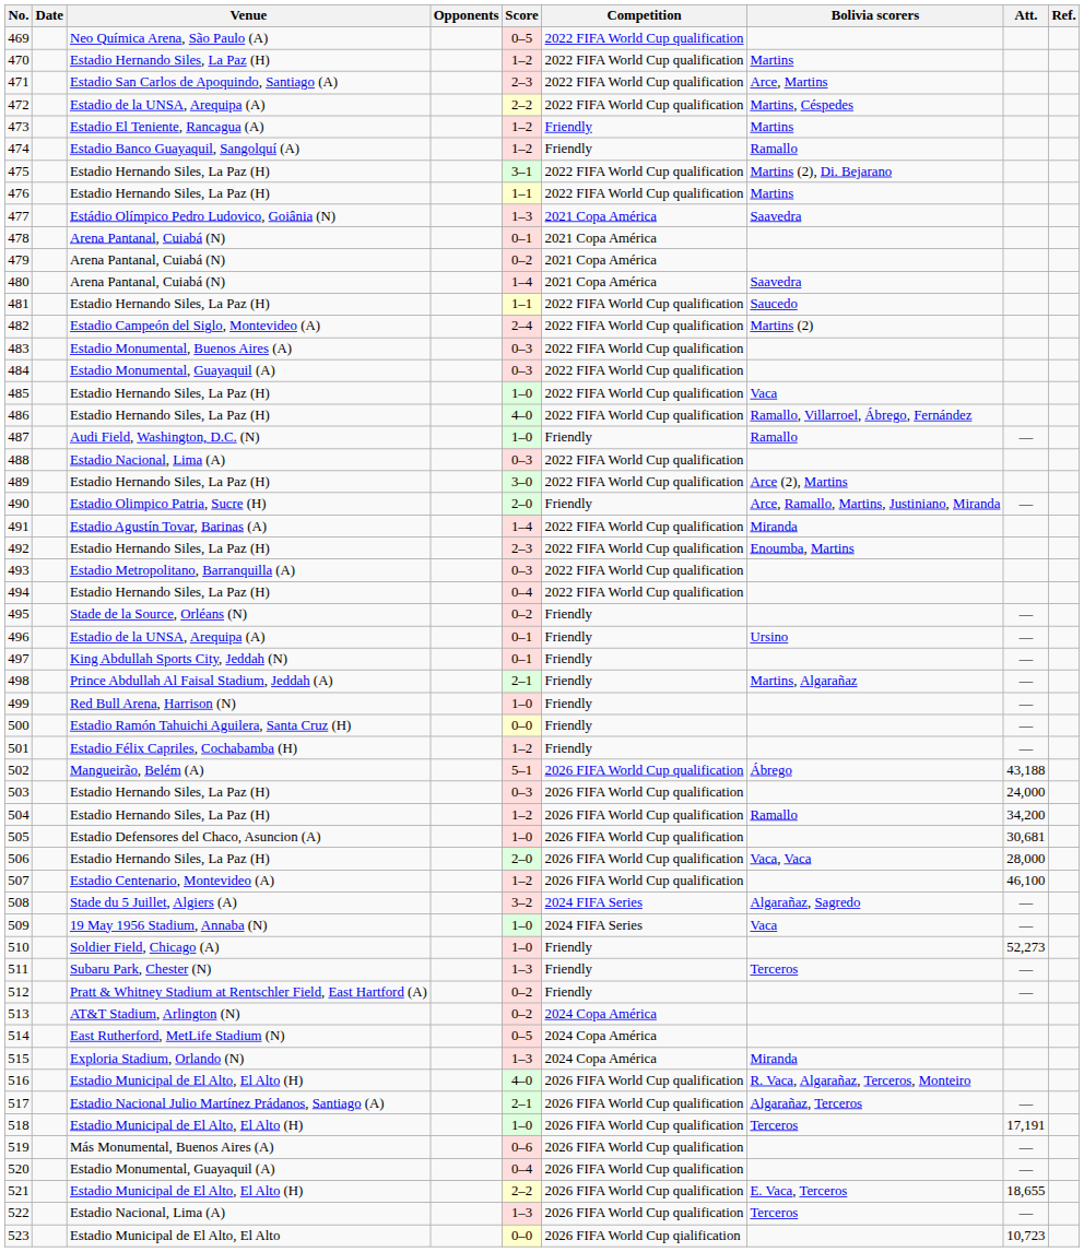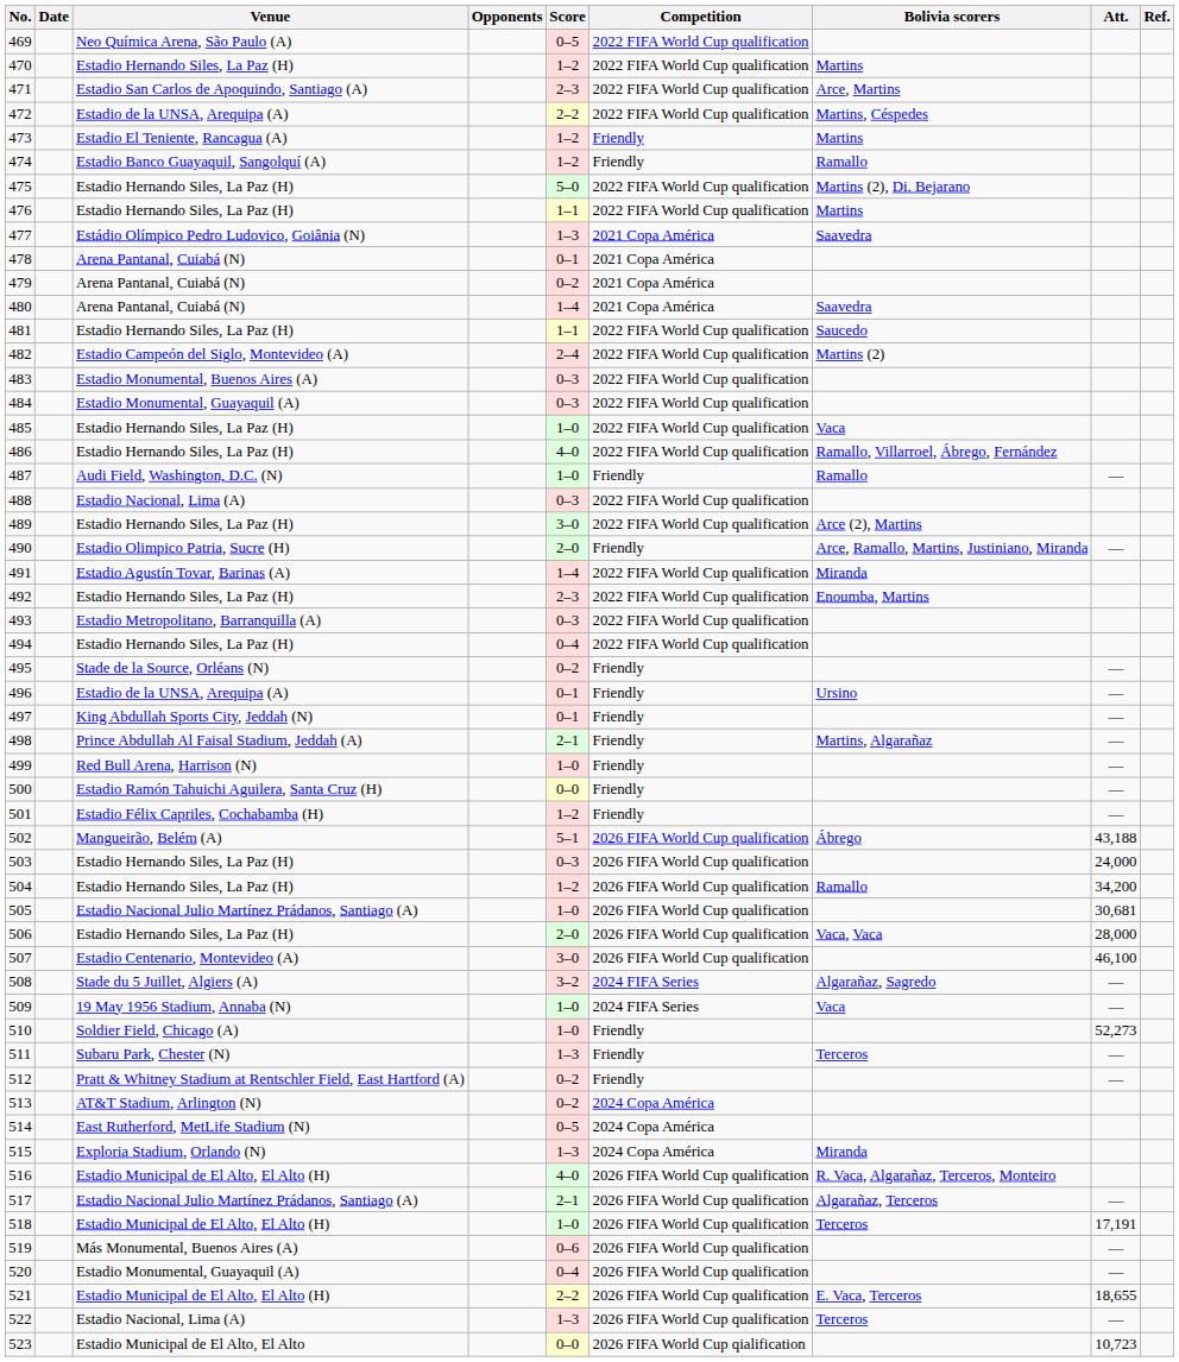 <table class="wikitable sortable">
 <tr>
 <th>No.</th>
 <th>Date</th>
 <th>Venue</th>
 <th>Opponents</th>
 <th>Score</th>
 <th>Competition</th>
 <th class=unsortable>Bolivia scorers</th>
 <th>Att.</th>
 <th class=unsortable>Ref.</th>
 </tr>
 <tr>
 <td>469</td>
 <td></td>
 <td><a href='#'>Neo Química Arena</a>, <a href='#'>São Paulo</a> (A)</td>
 <td></td>
 <td align=center bgcolor=#ffdddd>0–5</td>
 <td><a href='#'>2022 FIFA World Cup qualification</a></td>
 <td></td>
 <td align=center></td>
 <td></td>
 </tr>
 <tr>
 <td>470</td>
 <td></td>
 <td><a href='#'>Estadio Hernando Siles</a>, <a href='#'>La Paz</a> (H)</td>
 <td></td>
 <td align=center bgcolor=#ffdddd>1–2</td>
 <td>2022 FIFA World Cup qualification</td>
 <td><a href='#'>Martins</a></td>
 <td align=center></td>
 <td></td>
 </tr>
 <tr>
 <td>471</td>
 <td></td>
 <td><a href='#'>Estadio San Carlos de Apoquindo</a>, <a href='#'>Santiago</a> (A)</td>
 <td></td>
 <td align=center bgcolor=#ffdddd>2–3</td>
 <td>2022 FIFA World Cup qualification</td>
 <td><a href='#'>Arce</a>, <a href='#'>Martins</a></td>
 <td align=center></td>
 <td></td>
 </tr>
 <tr>
 <td>472</td>
 <td></td>
 <td><a href='#'>Estadio de la UNSA</a>, <a href='#'>Arequipa</a> (A)</td>
 <td></td>
 <td align=center bgcolor=#ffffcc>2–2</td>
 <td>2022 FIFA World Cup qualification</td>
 <td><a href='#'>Martins</a>, <a href='#'>Céspedes</a></td>
 <td align=center></td>
 <td></td>
 </tr>
 <tr>
 <td>473</td>
 <td></td>
 <td><a href='#'>Estadio El Teniente</a>, <a href='#'>Rancagua</a> (A)</td>
 <td></td>
 <td align=center bgcolor=#ffdddd>1–2</td>
 <td><a href='#'>Friendly</a></td>
 <td><a href='#'>Martins</a></td>
 <td align=center></td>
 <td></td>
 </tr>
 <tr>
 <td>474</td>
 <td></td>
 <td><a href='#'>Estadio Banco Guayaquil</a>, <a href='#'>Sangolquí</a> (A)</td>
 <td></td>
 <td align=center bgcolor=#ffdddd>1–2</td>
 <td>Friendly</td>
 <td><a href='#'>Ramallo</a></td>
 <td align=center></td>
 <td></td>
 </tr>
 <tr>
 <td>475</td>
 <td></td>
 <td>Estadio Hernando Siles, La Paz (H)</td>
 <td></td>
-<td align=center bgcolor=#ddffdd>3–1</td>
+<td align=center bgcolor=#ddffdd>5–0</td>
 <td>2022 FIFA World Cup qualification</td>
 <td><a href='#'>Martins</a> (2), <a href='#'>Di. Bejarano</a></td>
 <td align=center></td>
 <td></td>
 </tr>
 <tr>
 <td>476</td>
 <td></td>
 <td>Estadio Hernando Siles, La Paz (H)</td>
 <td></td>
 <td align=center bgcolor=#ffffcc>1–1</td>
 <td>2022 FIFA World Cup qualification</td>
 <td><a href='#'>Martins</a></td>
 <td align=center></td>
 <td></td>
 </tr>
 <tr>
 <td>477</td>
 <td></td>
 <td><a href='#'>Estádio Olímpico Pedro Ludovico</a>, <a href='#'>Goiânia</a> (N)</td>
 <td></td>
 <td align=center bgcolor=#ffdddd>1–3</td>
 <td><a href='#'>2021 Copa América</a></td>
 <td><a href='#'>Saavedra</a></td>
 <td align=center></td>
 <td></td>
 </tr>
 <tr>
 <td>478</td>
 <td></td>
 <td><a href='#'>Arena Pantanal</a>, <a href='#'>Cuiabá</a> (N)</td>
 <td></td>
 <td align=center bgcolor=#ffdddd>0–1</td>
 <td>2021 Copa América</td>
 <td></td>
 <td align=center></td>
 <td></td>
 </tr>
 <tr>
 <td>479</td>
 <td></td>
 <td>Arena Pantanal, Cuiabá (N)</td>
 <td></td>
 <td align=center bgcolor=#ffdddd>0–2</td>
 <td>2021 Copa América</td>
 <td></td>
 <td align=center></td>
 <td></td>
 </tr>
 <tr>
 <td>480</td>
 <td></td>
 <td>Arena Pantanal, Cuiabá (N)</td>
 <td></td>
 <td align=center bgcolor=#ffdddd>1–4</td>
 <td>2021 Copa América</td>
 <td><a href='#'>Saavedra</a></td>
 <td align=center></td>
 <td></td>
 </tr>
 <tr>
 <td>481</td>
 <td></td>
 <td>Estadio Hernando Siles, La Paz (H)</td>
 <td></td>
 <td align=center bgcolor=#ffffcc>1–1</td>
 <td>2022 FIFA World Cup qualification</td>
 <td><a href='#'>Saucedo</a></td>
 <td align=center></td>
 <td></td>
 </tr>
 <tr>
 <td>482</td>
 <td></td>
 <td><a href='#'>Estadio Campeón del Siglo</a>, <a href='#'>Montevideo</a> (A)</td>
 <td></td>
 <td align=center bgcolor=#ffdddd>2–4</td>
 <td>2022 FIFA World Cup qualification</td>
 <td><a href='#'>Martins</a> (2)</td>
 <td align=center></td>
 <td></td>
 </tr>
 <tr>
 <td>483</td>
 <td></td>
 <td><a href='#'>Estadio Monumental</a>, <a href='#'>Buenos Aires</a> (A)</td>
 <td></td>
 <td align=center bgcolor=#ffdddd>0–3</td>
 <td>2022 FIFA World Cup qualification</td>
 <td></td>
 <td align=center></td>
 <td></td>
 </tr>
 <tr>
 <td>484</td>
 <td></td>
 <td><a href='#'>Estadio Monumental</a>, <a href='#'>Guayaquil</a> (A)</td>
 <td></td>
 <td align=center bgcolor=#ffdddd>0–3</td>
 <td>2022 FIFA World Cup qualification</td>
 <td></td>
 <td align=center></td>
 <td></td>
 </tr>
 <tr>
 <td>485</td>
 <td></td>
 <td>Estadio Hernando Siles, La Paz (H)</td>
 <td></td>
 <td align=center bgcolor=#ddffdd>1–0</td>
 <td>2022 FIFA World Cup qualification</td>
 <td><a href='#'>Vaca</a></td>
 <td align=center></td>
 <td></td>
 </tr>
 <tr>
 <td>486</td>
 <td></td>
 <td>Estadio Hernando Siles, La Paz (H)</td>
 <td></td>
 <td align=center bgcolor=#ddffdd>4–0</td>
 <td>2022 FIFA World Cup qualification</td>
 <td><a href='#'>Ramallo</a>, <a href='#'>Villarroel</a>, <a href='#'>Ábrego</a>, <a href='#'>Fernández</a></td>
 <td align=center></td>
 <td></td>
 </tr>
 <tr>
 <td>487</td>
 <td></td>
 <td><a href='#'>Audi Field</a>, <a href='#'>Washington, D.C.</a> (N)</td>
 <td></td>
 <td align=center bgcolor=#ddffdd>1–0</td>
 <td>Friendly</td>
 <td><a href='#'>Ramallo</a></td>
 <td align=center>—</td>
 <td></td>
 </tr>
 <tr>
 <td>488</td>
 <td></td>
 <td><a href='#'>Estadio Nacional</a>, <a href='#'>Lima</a> (A)</td>
 <td></td>
 <td align=center bgcolor=#ffdddd>0–3</td>
 <td>2022 FIFA World Cup qualification</td>
 <td></td>
 <td align=center></td>
 <td></td>
 </tr>
 <tr>
 <td>489</td>
 <td></td>
 <td>Estadio Hernando Siles, La Paz (H)</td>
 <td></td>
 <td align=center bgcolor=#ddffdd>3–0</td>
 <td>2022 FIFA World Cup qualification</td>
 <td><a href='#'>Arce</a> (2), <a href='#'>Martins</a></td>
 <td align=center></td>
 <td></td>
 </tr>
 <tr>
 <td>490</td>
 <td></td>
 <td><a href='#'>Estadio Olimpico Patria</a>, <a href='#'>Sucre</a> (H)</td>
 <td></td>
 <td align=center bgcolor=#ddffdd>2–0</td>
 <td>Friendly</td>
 <td><a href='#'>Arce</a>, <a href='#'>Ramallo</a>, <a href='#'>Martins</a>, <a href='#'>Justiniano</a>, <a href='#'>Miranda</a></td>
 <td align=center>—</td>
 <td></td>
 </tr>
 <tr>
 <td>491</td>
 <td></td>
 <td><a href='#'>Estadio Agustín Tovar</a>, <a href='#'>Barinas</a> (A)</td>
 <td></td>
 <td align=center bgcolor=#ffdddd>1–4</td>
 <td>2022 FIFA World Cup qualification</td>
 <td><a href='#'>Miranda</a></td>
 <td align=center></td>
 <td></td>
 </tr>
 <tr>
 <td>492</td>
 <td></td>
 <td>Estadio Hernando Siles, La Paz (H)</td>
 <td></td>
 <td align=center bgcolor=#ffdddd>2–3</td>
 <td>2022 FIFA World Cup qualification</td>
 <td><a href='#'>Enoumba</a>, <a href='#'>Martins</a></td>
 <td align=center></td>
 <td></td>
 </tr>
 <tr>
 <td>493</td>
 <td></td>
 <td><a href='#'>Estadio Metropolitano</a>, <a href='#'>Barranquilla</a> (A)</td>
 <td></td>
 <td align=center bgcolor=#ffdddd>0–3</td>
 <td>2022 FIFA World Cup qualification</td>
 <td></td>
 <td align=center></td>
 <td></td>
 </tr>
 <tr>
 <td>494</td>
 <td></td>
 <td>Estadio Hernando Siles, La Paz (H)</td>
 <td></td>
 <td align=center bgcolor=#ffdddd>0–4</td>
 <td>2022 FIFA World Cup qualification</td>
 <td></td>
 <td align=center></td>
 <td></td>
 </tr>
 <tr>
 <td>495</td>
 <td></td>
 <td><a href='#'>Stade de la Source</a>, <a href='#'>Orléans</a> (N)</td>
 <td></td>
 <td align=center bgcolor=#ffdddd>0–2</td>
 <td>Friendly</td>
 <td></td>
 <td align=center>—</td>
 <td></td>
 </tr>
 <tr>
 <td>496</td>
 <td></td>
 <td><a href='#'>Estadio de la UNSA</a>, <a href='#'>Arequipa</a> (A)</td>
 <td></td>
 <td align=center bgcolor=#ffdddd>0–1</td>
 <td>Friendly</td>
 <td><a href='#'>Ursino</a></td>
 <td align=center>—</td>
 <td></td>
 </tr>
 <tr>
 <td>497</td>
 <td></td>
 <td><a href='#'>King Abdullah Sports City</a>, <a href='#'>Jeddah</a> (N)</td>
 <td></td>
 <td align=center bgcolor=#ffdddd>0–1</td>
 <td>Friendly</td>
 <td></td>
 <td align=center>—</td>
 <td></td>
 </tr>
 <tr>
 <td>498</td>
 <td></td>
 <td><a href='#'>Prince Abdullah Al Faisal Stadium</a>, <a href='#'>Jeddah</a> (A)</td>
 <td></td>
 <td align=center bgcolor=#ddffdd>2–1</td>
 <td>Friendly</td>
 <td><a href='#'>Martins</a>, <a href='#'>Algarañaz</a></td>
 <td align=center>—</td>
 <td></td>
 </tr>
 <tr>
 <td>499</td>
 <td></td>
 <td><a href='#'>Red Bull Arena</a>, <a href='#'>Harrison</a> (N)</td>
 <td></td>
 <td align=center bgcolor=#ffdddd>1–0</td>
 <td>Friendly</td>
 <td></td>
 <td align=center>—</td>
 <td></td>
 </tr>
 <tr>
 <td>500</td>
 <td></td>
 <td><a href='#'>Estadio Ramón Tahuichi Aguilera</a>, <a href='#'>Santa Cruz</a> (H)</td>
 <td></td>
 <td align=center bgcolor=#ffffcc>0–0</td>
 <td>Friendly</td>
 <td></td>
 <td align=center>—</td>
 <td></td>
 </tr>
 <tr>
 <td>501</td>
 <td></td>
 <td><a href='#'>Estadio Félix Capriles</a>, <a href='#'>Cochabamba</a> (H)</td>
 <td></td>
 <td align=center bgcolor=#ffdddd>1–2</td>
 <td>Friendly</td>
 <td></td>
 <td align=center>—</td>
 <td></td>
 </tr>
 <tr>
 <td>502</td>
 <td></td>
 <td><a href='#'>Mangueirão</a>, <a href='#'>Belém</a> (A)</td>
 <td></td>
 <td align=center bgcolor=#ffdddd>5–1</td>
 <td><a href='#'>2026 FIFA World Cup qualification</a></td>
 <td><a href='#'>Ábrego</a></td>
 <td align=center>43,188</td>
 <td></td>
 </tr>
 <tr>
 <td>503</td>
 <td></td>
 <td>Estadio Hernando Siles, La Paz (H)</td>
 <td></td>
 <td align=center bgcolor=#ffdddd>0–3</td>
 <td>2026 FIFA World Cup qualification</td>
 <td></td>
 <td align=center>24,000</td>
 <td></td>
 </tr>
 <tr>
 <td>504</td>
 <td></td>
 <td>Estadio Hernando Siles, La Paz (H)</td>
 <td></td>
 <td align=center bgcolor=#ffdddd>1–2</td>
 <td>2026 FIFA World Cup qualification</td>
 <td><a href='#'>Ramallo</a></td>
 <td align=center>34,200</td>
 <td></td>
 </tr>
 <tr>
 <td>505</td>
 <td></td>
-<td>Estadio Defensores del Chaco, Asuncion (A)</td>
+<td><a href='#'>Estadio Nacional Julio Martínez Prádanos</a>, <a href='#'>Santiago</a> (A)</td>
 <td></td>
 <td align=center bgcolor=#ffdddd>1–0</td>
 <td>2026 FIFA World Cup qualification</td>
 <td></td>
 <td align=center>30,681</td>
 <td></td>
 </tr>
 <tr>
 <td>506</td>
 <td></td>
 <td>Estadio Hernando Siles, La Paz (H)</td>
 <td></td>
 <td align=center bgcolor=#ddffdd>2–0</td>
 <td>2026 FIFA World Cup qualification</td>
 <td><a href='#'>Vaca</a>, <a href='#'>Vaca</a></td>
 <td align=center>28,000</td>
 <td></td>
 </tr>
 <tr>
 <td>507</td>
 <td></td>
 <td><a href='#'>Estadio Centenario</a>, <a href='#'>Montevideo</a> (A)</td>
 <td></td>
-<td align=center bgcolor=#ffdddd>1–2</td>
+<td align=center bgcolor=#ffdddd>3–0</td>
 <td>2026 FIFA World Cup qualification</td>
 <td></td>
 <td align=center>46,100</td>
 <td></td>
 </tr>
 <tr>
 <td>508</td>
 <td></td>
 <td><a href='#'>Stade du 5 Juillet</a>, <a href='#'>Algiers</a> (A)</td>
 <td></td>
 <td align=center bgcolor=#ffdddd>3–2</td>
 <td><a href='#'>2024 FIFA Series</a></td>
 <td><a href='#'>Algarañaz</a>, <a href='#'>Sagredo</a></td>
 <td align=center>—</td>
 <td></td>
 </tr>
 <tr>
 <td>509</td>
 <td></td>
 <td><a href='#'>19 May 1956 Stadium</a>, <a href='#'>Annaba</a> (N)</td>
 <td></td>
 <td align=center bgcolor=ddffdd>1–0</td>
 <td>2024 FIFA Series</td>
 <td><a href='#'>Vaca</a></td>
 <td align=center>—</td>
 <td></td>
 </tr>
 <tr>
 <td>510</td>
 <td></td>
 <td><a href='#'>Soldier Field</a>, <a href='#'>Chicago</a> (A)</td>
 <td></td>
 <td align=center bgcolor=#ffdddd>1–0</td>
 <td>Friendly</td>
 <td></td>
 <td align=center>52,273</td>
 <td></td>
 </tr>
 <tr>
 <td>511</td>
 <td></td>
 <td><a href='#'>Subaru Park</a>, <a href='#'>Chester</a> (N)</td>
 <td></td>
 <td align=center bgcolor=#ffdddd>1–3</td>
 <td>Friendly</td>
 <td><a href='#'>Terceros</a></td>
 <td align=center>—</td>
 <td></td>
 </tr>
 <tr>
 <td>512</td>
 <td></td>
 <td><a href='#'>Pratt & Whitney Stadium at Rentschler Field</a>, <a href='#'>East Hartford</a> (A)</td>
 <td></td>
 <td align=center bgcolor=#ffdddd>0–2</td>
 <td>Friendly</td>
 <td></td>
 <td align=center>—</td>
 <td></td>
 </tr>
 <tr>
 <td>513</td>
 <td></td>
 <td><a href='#'>AT&T Stadium</a>, <a href='#'>Arlington</a> (N)</td>
 <td></td>
 <td align=center bgcolor=#ffdddd>0–2</td>
 <td><a href='#'>2024 Copa América</a></td>
 <td></td>
 <td align=center></td>
 <td></td>
 </tr>
 <tr>
 <td>514</td>
 <td></td>
 <td><a href='#'>East Rutherford</a>, <a href='#'>MetLife Stadium</a> (N)</td>
 <td></td>
 <td align=center bgcolor=#ffdddd>0–5</td>
 <td>2024 Copa América</td>
 <td></td>
 <td align=center></td>
 <td></td>
 </tr>
 <tr>
 <td>515</td>
 <td></td>
 <td><a href='#'>Exploria Stadium</a>, <a href='#'>Orlando</a> (N)</td>
 <td></td>
 <td align=center bgcolor=#ffdddd>1–3</td>
 <td>2024 Copa América</td>
 <td><a href='#'>Miranda</a></td>
 <td align=center></td>
 <td></td>
 </tr>
 <tr>
 <td>516</td>
 <td></td>
 <td><a href='#'>Estadio Municipal de El Alto</a>, <a href='#'>El Alto</a> (H)</td>
 <td></td>
 <td align=center bgcolor=#ddffdd>4–0</td>
 <td>2026 FIFA World Cup qualification</td>
 <td><a href='#'>R. Vaca</a>, <a href='#'>Algarañaz</a>, <a href='#'>Terceros</a>, <a href='#'>Monteiro</a></td>
 <td align=center></td>
 <td></td>
 </tr>
 <tr>
 <td>517</td>
 <td></td>
 <td><a href='#'>Estadio Nacional Julio Martínez Prádanos</a>, <a href='#'>Santiago</a> (A)</td>
 <td></td>
 <td align=center bgcolor=#ddffdd>2–1</td>
 <td>2026 FIFA World Cup qualification</td>
 <td><a href='#'>Algarañaz</a>, <a href='#'>Terceros</a></td>
 <td align=center>—</td>
 <td></td>
 </tr>
 <tr>
 <td>518</td>
 <td></td>
 <td><a href='#'>Estadio Municipal de El Alto</a>, <a href='#'>El Alto</a> (H)</td>
 <td></td>
 <td align=center bgcolor=#ddffdd>1–0</td>
 <td>2026 FIFA World Cup qualification</td>
 <td><a href='#'>Terceros</a></td>
 <td align=center>17,191</td>
 <td></td>
 </tr>
 <tr>
 <td>519</td>
 <td></td>
 <td>Más Monumental, Buenos Aires (A)</td>
 <td></td>
 <td align=center bgcolor=#ffdddd>0–6</td>
 <td>2026 FIFA World Cup qualification</td>
 <td></td>
 <td align=center>—</td>
 <td></td>
 </tr>
 <tr>
 <td>520</td>
 <td></td>
 <td>Estadio Monumental, Guayaquil (A)</td>
 <td></td>
 <td align=center bgcolor=#ffdddd>0–4</td>
 <td>2026 FIFA World Cup qualification</td>
 <td></td>
 <td align=center>—</td>
 <td></td>
 </tr>
 <tr>
 <td>521</td>
 <td></td>
 <td><a href='#'>Estadio Municipal de El Alto</a>, <a href='#'>El Alto</a> (H)</td>
 <td></td>
 <td align=center bgcolor=#ffffcc>2–2</td>
 <td>2026 FIFA World Cup qualification</td>
 <td><a href='#'>E. Vaca</a>, <a href='#'>Terceros</a></td>
 <td align=center>18,655</td>
 <td></td>
 </tr>
 <tr>
 <td>522</td>
 <td></td>
 <td>Estadio Nacional, Lima (A)</td>
 <td></td>
 <td align=center bgcolor=#ffdddd>1–3</td>
 <td>2026 FIFA World Cup qualification</td>
 <td><a href='#'>Terceros</a></td>
 <td align=center>—</td>
 <td></td>
 </tr>
 <tr>
 <td>523</td>
 <td></td>
 <td>Estadio Municipal de El Alto, El Alto</td>
 <td></td>
 <td align=center bgcolor=#ffffcc>0–0</td>
 <td>2026 FIFA World Cup qialification</td>
 <td></td>
 <td align=center>10,723</td>
 <td></td>
 </tr>
 </table>
